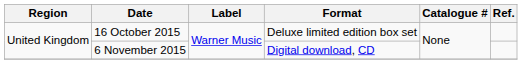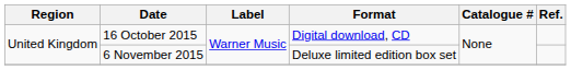 <table class="wikitable">
 <tr>
 <th>Region</th>
 <th>Date</th>
 <th>Label</th>
 <th>Format</th>
 <th>Catalogue #</th>
 <th>Ref.</th>
 </tr>
 <tr>
 <td rowspan="2">United Kingdom</td>
 <td>16 October 2015</td>
 <td rowspan="2"><a href='#'>Warner Music</a></td>
-<td>Deluxe limited edition box set</td>
+<td><a href='#'>Digital download</a>, <a href='#'>CD</a></td>
 <td rowspan="2">None</td>
 <td></td>
 </tr>
 <tr>
 <td>6 November 2015</td>
-<td><a href='#'>Digital download</a>, <a href='#'>CD</a></td>
+<td>Deluxe limited edition box set</td>
 <td></td>
 </tr>
 <tr>
 </tr>
 </table>
